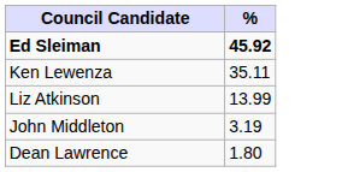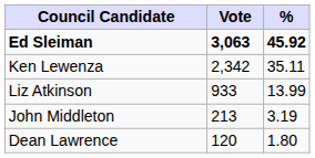 <table class="wikitable sortable">
 <tr>
 <th style="background:#ddf; width:200px;">Council Candidate</th>
+<th style="background:#ddf; width:50px;">Vote</th>
 <th style="background:#ddf; width:30px;">%</th>
 </tr>
 <tr>
 <td><strong>Ed Sleiman</strong></td>
+<td><strong>3,063</strong></td>
 <td><strong>45.92</strong></td>
 </tr>
 <tr>
 <td>Ken Lewenza</td>
+<td>2,342</td>
 <td>35.11</td>
 </tr>
 <tr>
 <td>Liz Atkinson</td>
+<td>933</td>
 <td>13.99</td>
 </tr>
 <tr>
 <td>John Middleton</td>
+<td>213</td>
 <td>3.19</td>
 </tr>
 <tr>
 <td>Dean Lawrence</td>
+<td>120</td>
 <td>1.80</td>
 </tr>
 </table>
